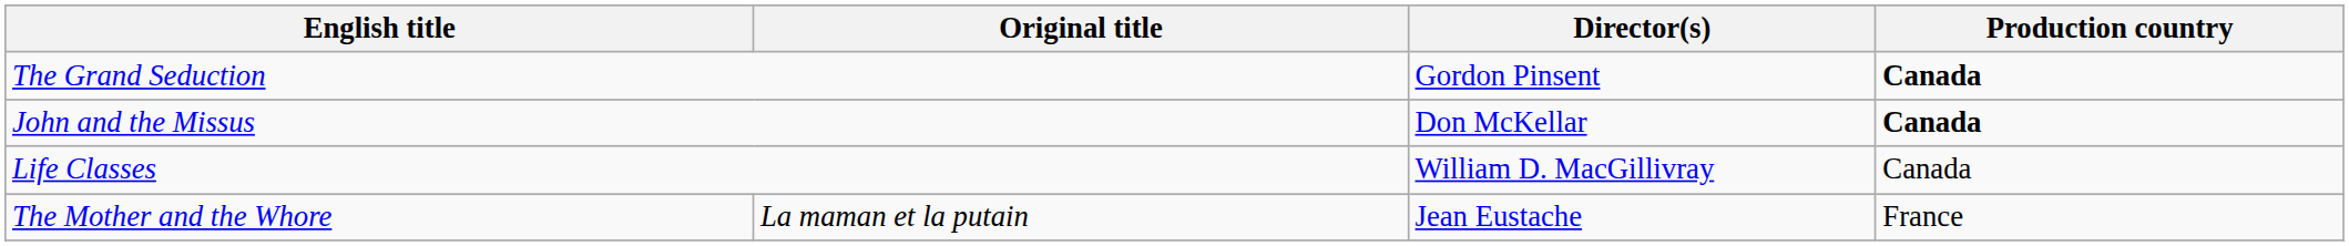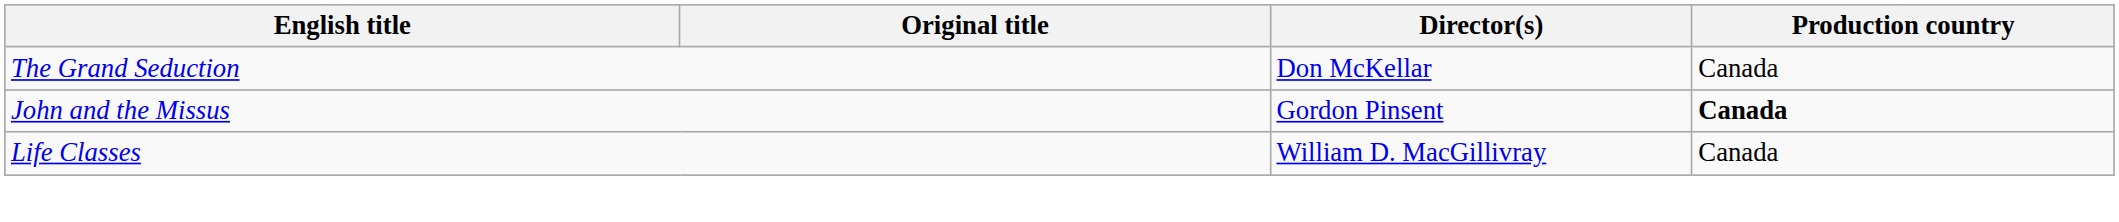 <table class="wikitable" width=100%>
 <tr>
 <th scope="col" width="32%">English title</th>
 <th scope="col" width="28%">Original title</th>
 <th scope="col" width="20%">Director(s)</th>
 <th scope="col" width="20%">Production country</th>
 </tr>
 <tr>
 <td colspan=2><em><a href='#'>The Grand Seduction</a></em></td>
-<td><a href='#'>Gordon Pinsent</a></td>
-<td><strong>Canada</strong></td>
+<td><a href='#'>Don McKellar</a></td>
+<td>Canada</td>
 </tr>
 <tr>
 <td colspan=2><em><a href='#'>John and the Missus</a></em></td>
-<td><a href='#'>Don McKellar</a></td>
+<td><a href='#'>Gordon Pinsent</a></td>
 <td><strong>Canada</strong></td>
 </tr>
 <tr>
 <td colspan=2><em><a href='#'>Life Classes</a></em></td>
 <td><a href='#'>William D. MacGillivray</a></td>
 <td>Canada</td>
 </tr>
-<tr>
-<td><em><a href='#'>The Mother and the Whore</a></em></td>
-<td><em>La maman et la putain</em></td>
-<td><a href='#'>Jean Eustache</a></td>
-<td>France</td>
-</tr>
 </table>
